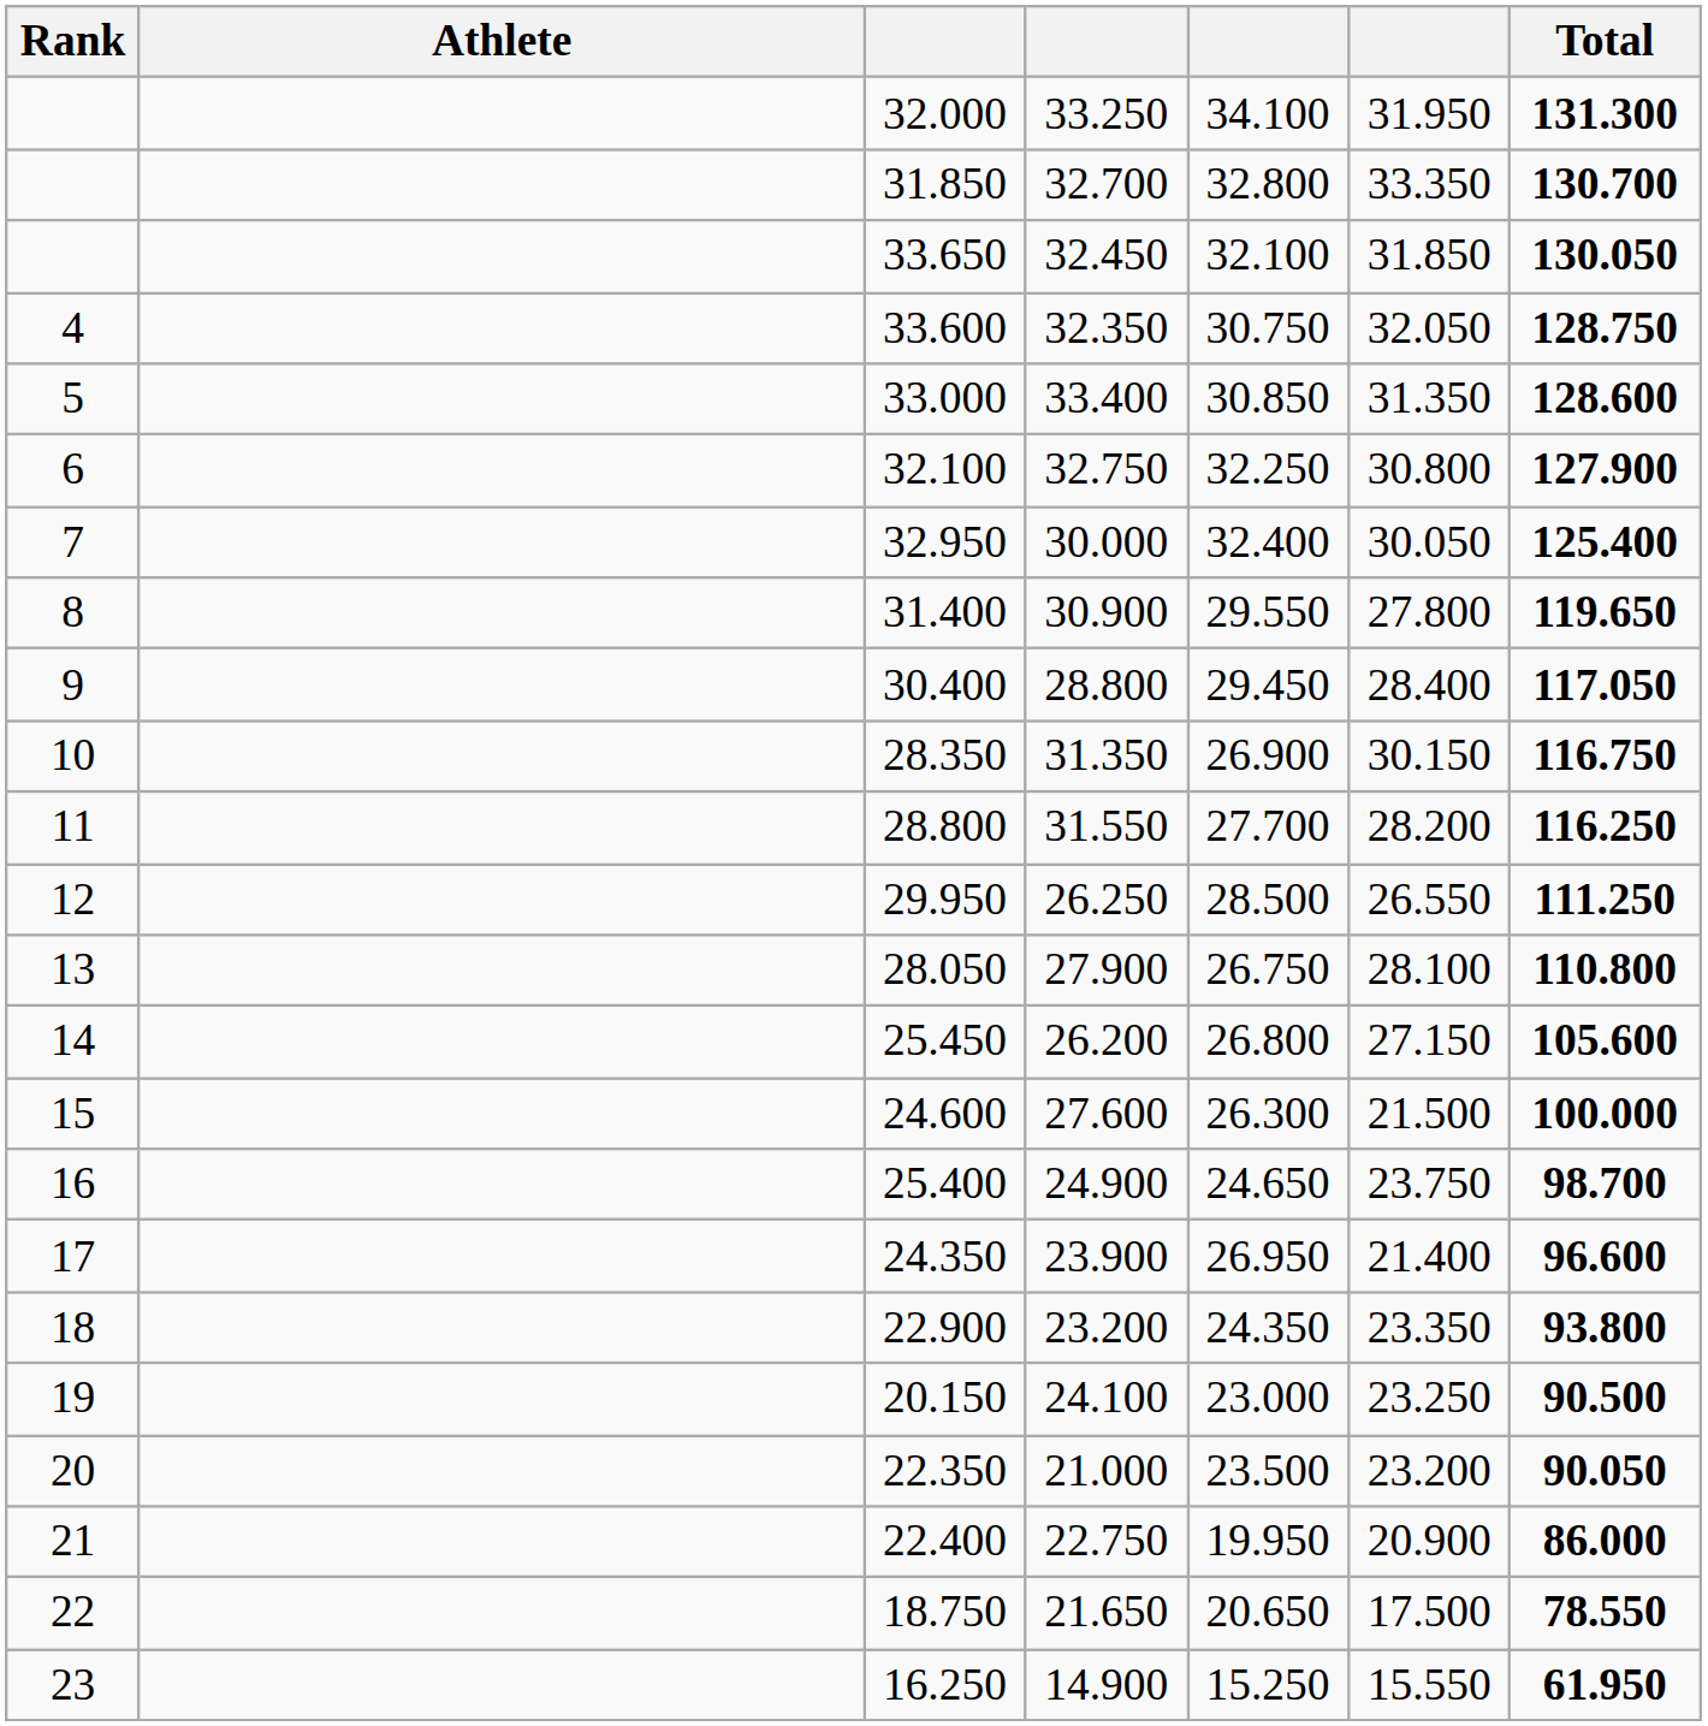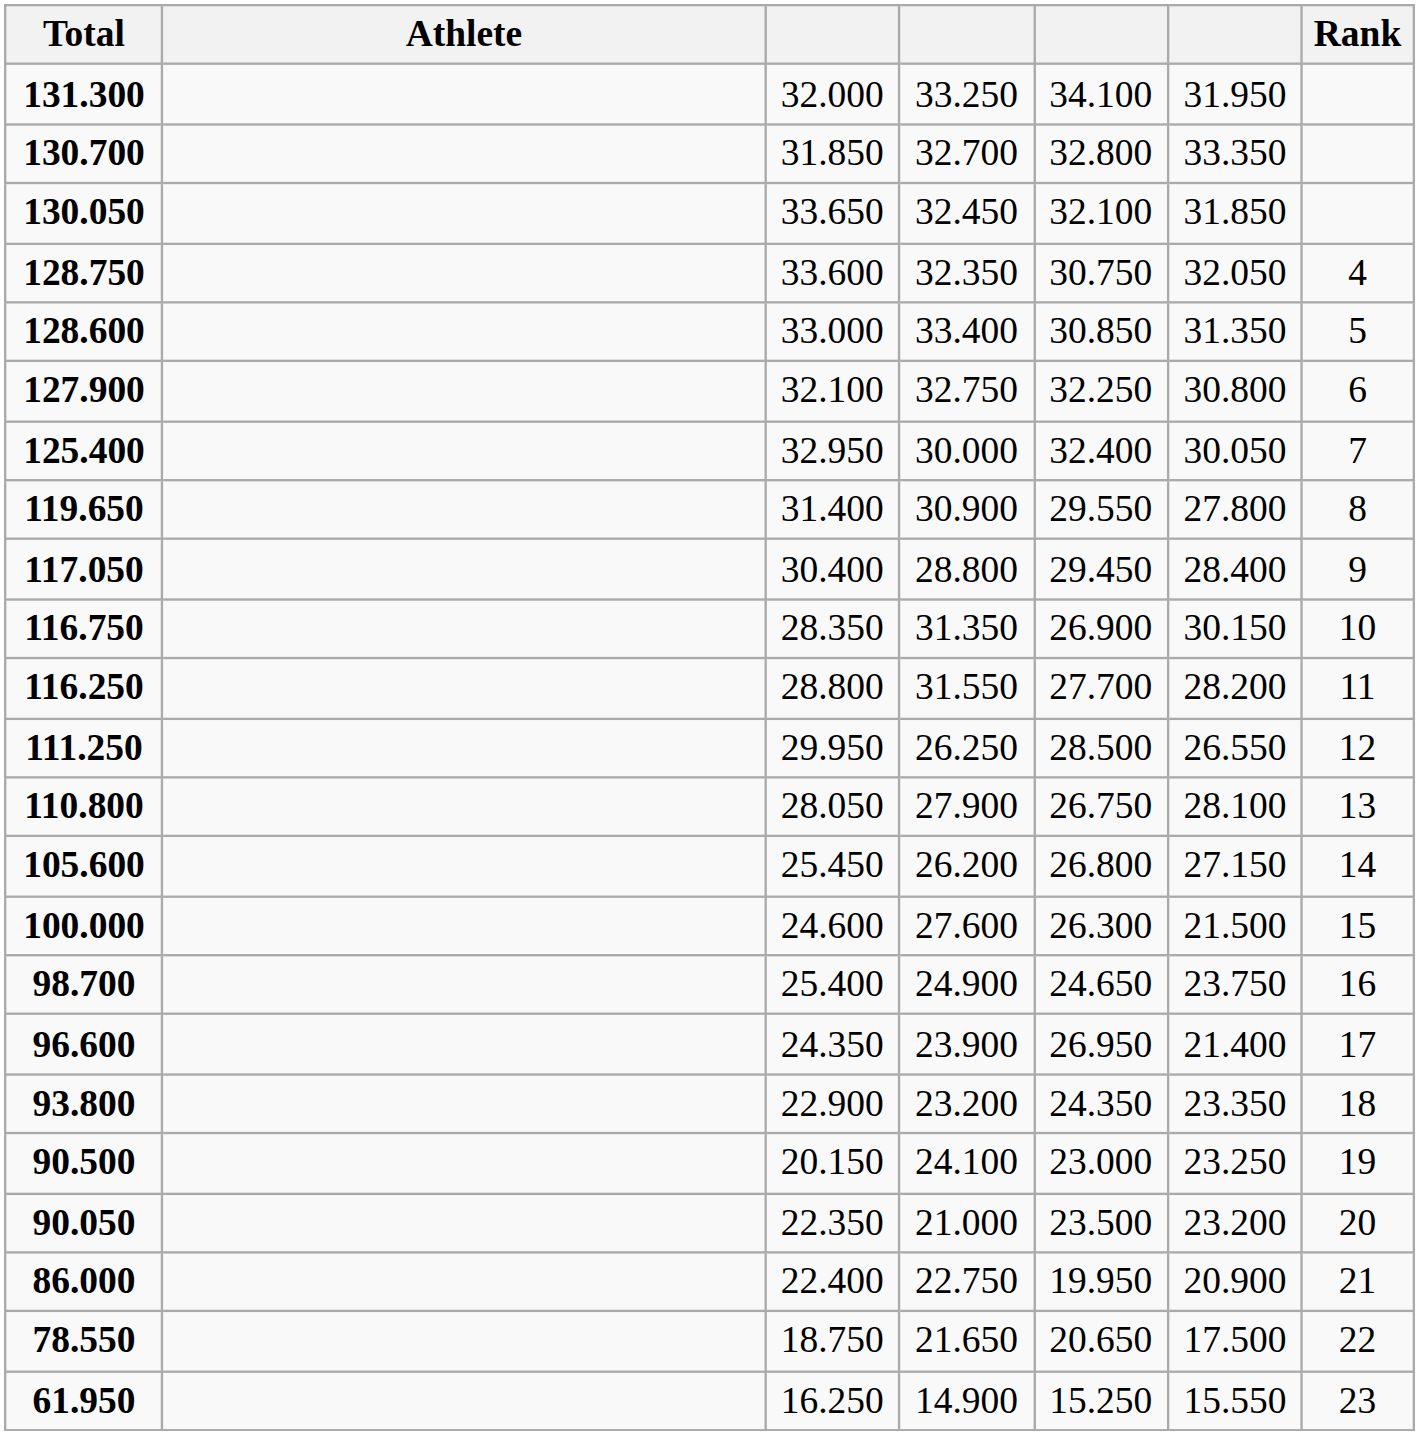 <table class=wikitable style="text-align:center">
 <tr>
-<th width=40>Rank</th>
+<th width=60>Total</th>
 <th width=250>Athlete</th>
 <th width=50></th>
 <th width=50></th>
 <th width=50></th>
 <th width=50></th>
-<th width=60>Total</th>
+<th width=40>Rank</th>
 </tr>
 <tr>
-<td></td>
+<td><strong>131.300</strong></td>
 <td align=left></td>
 <td>32.000</td>
 <td>33.250</td>
 <td>34.100</td>
 <td>31.950</td>
-<td><strong>131.300</strong></td>
+<td></td>
 </tr>
 <tr>
-<td></td>
+<td><strong>130.700</strong></td>
 <td align=left></td>
 <td>31.850</td>
 <td>32.700</td>
 <td>32.800</td>
 <td>33.350</td>
-<td><strong>130.700</strong></td>
+<td></td>
 </tr>
 <tr>
-<td></td>
+<td><strong>130.050</strong></td>
 <td align=left></td>
 <td>33.650</td>
 <td>32.450</td>
 <td>32.100</td>
 <td>31.850</td>
-<td><strong>130.050</strong></td>
+<td></td>
 </tr>
 <tr>
-<td>4</td>
+<td><strong>128.750</strong></td>
 <td align=left></td>
 <td>33.600</td>
 <td>32.350</td>
 <td>30.750</td>
 <td>32.050</td>
-<td><strong>128.750</strong></td>
+<td>4</td>
 </tr>
 <tr>
-<td>5</td>
+<td><strong>128.600</strong></td>
 <td align=left></td>
 <td>33.000</td>
 <td>33.400</td>
 <td>30.850</td>
 <td>31.350</td>
-<td><strong>128.600</strong></td>
+<td>5</td>
 </tr>
 <tr>
-<td>6</td>
+<td><strong>127.900</strong></td>
 <td align=left></td>
 <td>32.100</td>
 <td>32.750</td>
 <td>32.250</td>
 <td>30.800</td>
-<td><strong>127.900</strong></td>
+<td>6</td>
 </tr>
 <tr>
-<td>7</td>
+<td><strong>125.400</strong></td>
 <td align=left></td>
 <td>32.950</td>
 <td>30.000</td>
 <td>32.400</td>
 <td>30.050</td>
-<td><strong>125.400</strong></td>
+<td>7</td>
 </tr>
 <tr>
-<td>8</td>
+<td><strong>119.650</strong></td>
 <td align=left></td>
 <td>31.400</td>
 <td>30.900</td>
 <td>29.550</td>
 <td>27.800</td>
-<td><strong>119.650</strong></td>
+<td>8</td>
 </tr>
 <tr>
-<td>9</td>
+<td><strong>117.050</strong></td>
 <td align=left></td>
 <td>30.400</td>
 <td>28.800</td>
 <td>29.450</td>
 <td>28.400</td>
-<td><strong>117.050</strong></td>
+<td>9</td>
 </tr>
 <tr>
-<td>10</td>
+<td><strong>116.750</strong></td>
 <td align=left></td>
 <td>28.350</td>
 <td>31.350</td>
 <td>26.900</td>
 <td>30.150</td>
-<td><strong>116.750</strong></td>
+<td>10</td>
 </tr>
 <tr>
-<td>11</td>
+<td><strong>116.250</strong></td>
 <td align=left></td>
 <td>28.800</td>
 <td>31.550</td>
 <td>27.700</td>
 <td>28.200</td>
-<td><strong>116.250</strong></td>
+<td>11</td>
 </tr>
 <tr>
-<td>12</td>
+<td><strong>111.250</strong></td>
 <td align=left></td>
 <td>29.950</td>
 <td>26.250</td>
 <td>28.500</td>
 <td>26.550</td>
-<td><strong>111.250</strong></td>
+<td>12</td>
 </tr>
 <tr>
-<td>13</td>
+<td><strong>110.800</strong></td>
 <td align=left></td>
 <td>28.050</td>
 <td>27.900</td>
 <td>26.750</td>
 <td>28.100</td>
-<td><strong>110.800</strong></td>
+<td>13</td>
 </tr>
 <tr>
-<td>14</td>
+<td><strong>105.600</strong></td>
 <td align=left></td>
 <td>25.450</td>
 <td>26.200</td>
 <td>26.800</td>
 <td>27.150</td>
-<td><strong>105.600</strong></td>
+<td>14</td>
 </tr>
 <tr>
-<td>15</td>
+<td><strong>100.000</strong></td>
 <td align=left></td>
 <td>24.600</td>
 <td>27.600</td>
 <td>26.300</td>
 <td>21.500</td>
-<td><strong>100.000</strong></td>
+<td>15</td>
 </tr>
 <tr>
-<td>16</td>
+<td><strong>98.700</strong></td>
 <td align=left></td>
 <td>25.400</td>
 <td>24.900</td>
 <td>24.650</td>
 <td>23.750</td>
-<td><strong>98.700</strong></td>
+<td>16</td>
 </tr>
 <tr>
-<td>17</td>
+<td><strong>96.600</strong></td>
 <td align=left></td>
 <td>24.350</td>
 <td>23.900</td>
 <td>26.950</td>
 <td>21.400</td>
-<td><strong>96.600</strong></td>
+<td>17</td>
 </tr>
 <tr>
-<td>18</td>
+<td><strong>93.800</strong></td>
 <td align=left></td>
 <td>22.900</td>
 <td>23.200</td>
 <td>24.350</td>
 <td>23.350</td>
-<td><strong>93.800</strong></td>
+<td>18</td>
 </tr>
 <tr>
-<td>19</td>
+<td><strong>90.500</strong></td>
 <td align=left></td>
 <td>20.150</td>
 <td>24.100</td>
 <td>23.000</td>
 <td>23.250</td>
-<td><strong>90.500</strong></td>
+<td>19</td>
 </tr>
 <tr>
-<td>20</td>
+<td><strong>90.050</strong></td>
 <td align=left></td>
 <td>22.350</td>
 <td>21.000</td>
 <td>23.500</td>
 <td>23.200</td>
-<td><strong>90.050</strong></td>
+<td>20</td>
 </tr>
 <tr>
-<td>21</td>
+<td><strong>86.000</strong></td>
 <td align=left></td>
 <td>22.400</td>
 <td>22.750</td>
 <td>19.950</td>
 <td>20.900</td>
-<td><strong>86.000</strong></td>
+<td>21</td>
 </tr>
 <tr>
-<td>22</td>
+<td><strong>78.550</strong></td>
 <td align=left></td>
 <td>18.750</td>
 <td>21.650</td>
 <td>20.650</td>
 <td>17.500</td>
-<td><strong>78.550</strong></td>
+<td>22</td>
 </tr>
 <tr>
-<td>23</td>
+<td><strong>61.950</strong></td>
 <td align=left></td>
 <td>16.250</td>
 <td>14.900</td>
 <td>15.250</td>
 <td>15.550</td>
-<td><strong>61.950</strong></td>
+<td>23</td>
 </tr>
 </table>
